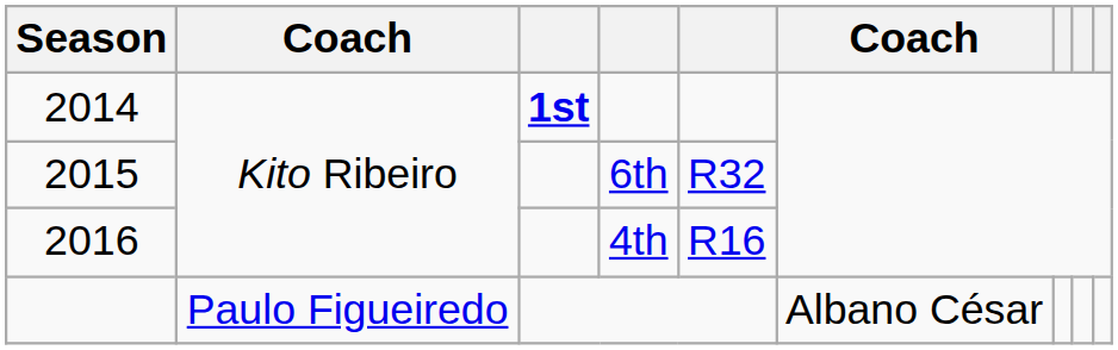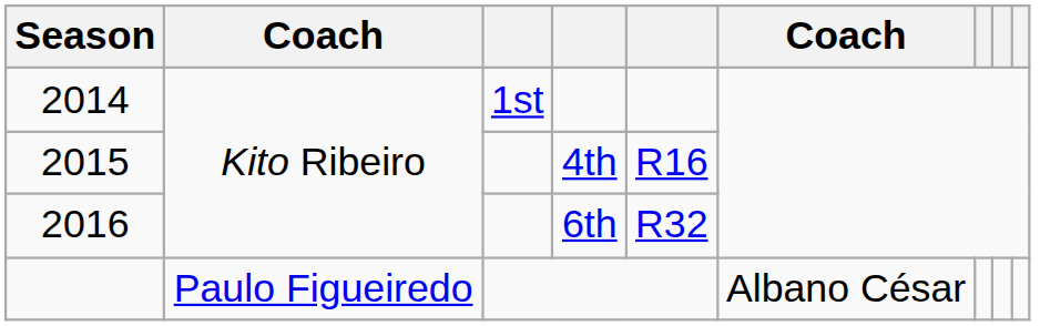 <table class="wikitable" style="text-align:center;">
 <tr>
 <th>Season</th>
 <th>Coach</th>
 <th></th>
 <th></th>
 <th></th>
 <th>Coach</th>
 <th></th>
 <th></th>
 <th></th>
 </tr>
 <tr>
 <td>2014</td>
 <td rowspan=3> <em>Kito</em> Ribeiro</td>
-<td><strong><a href='#'>1st</a></strong></td>
+<td><a href='#'>1st</a></td>
 <td></td>
 <td></td>
 </tr>
 <tr>
 <td>2015</td>
 <td></td>
-<td><a href='#'>6th</a></td>
-<td><a href='#'>R32</a></td>
+<td><a href='#'>4th</a></td>
+<td><a href='#'>R16</a></td>
 </tr>
 <tr>
 <td>2016</td>
 <td></td>
-<td><a href='#'>4th</a></td>
-<td><a href='#'>R16</a></td>
+<td><a href='#'>6th</a></td>
+<td><a href='#'>R32</a></td>
 </tr>
 <tr>
 <td></td>
 <td> <a href='#'>Paulo Figueiredo</a></td>
 <td colspan=3></td>
 <td>Albano César</td>
 <td></td>
 <td></td>
 <td></td>
 </tr>
 </table>
